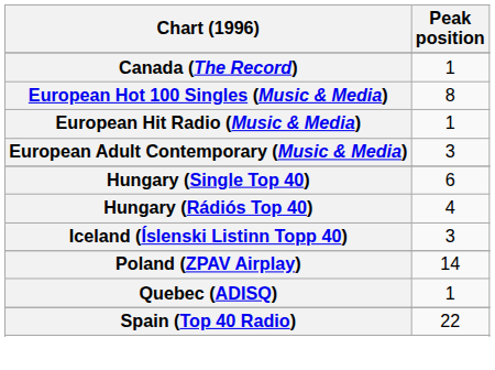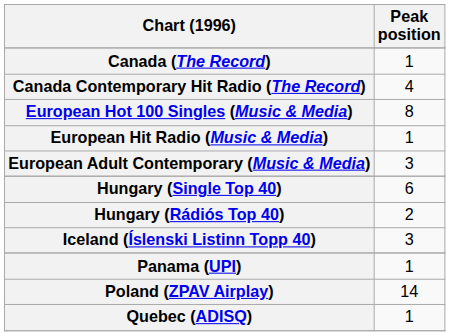 <table class="wikitable sortable plainrowheaders" style="text-align:center">
 <tr>
 <th scope="col">Chart (1996)</th>
 <th scope="col">Peak<br>position</th>
 </tr>
 <tr>
 </tr>
 <tr>
 </tr>
 <tr>
 </tr>
 <tr>
 </tr>
 <tr>
 </tr>
 <tr>
 </tr>
 <tr>
 <th scope="row">Canada (<em><a href='#'>The Record</a></em>)</th>
 <td>1</td>
+</tr>
+<tr>
+<th scope="row">Canada Contemporary Hit Radio (<em><a href='#'>The Record</a></em>)</th>
+<td>4</td>
 </tr>
 <tr>
 <th scope="row"><a href='#'>European Hot 100 Singles</a> (<em><a href='#'>Music & Media</a></em>)</th>
 <td>8</td>
 </tr>
 <tr>
 <th scope="row">European Hit Radio (<em><a href='#'>Music & Media</a></em>)</th>
 <td>1</td>
 </tr>
 <tr>
 <th scope="row">European Adult Contemporary (<em><a href='#'>Music & Media</a></em>)</th>
 <td>3</td>
 </tr>
 <tr>
 </tr>
 <tr>
 </tr>
 <tr>
 <th scope="row">Hungary (<a href='#'>Single Top 40</a>)</th>
 <td>6</td>
 </tr>
 <tr>
 <th scope="row">Hungary (<a href='#'>Rádiós Top 40</a>)</th>
-<td>4</td>
+<td>2</td>
 </tr>
 <tr>
 <th scope="row">Iceland (<a href='#'>Íslenski Listinn Topp 40</a>)</th>
 <td>3</td>
 </tr>
 <tr>
 </tr>
 <tr>
 </tr>
 <tr>
 </tr>
 <tr>
 </tr>
 <tr>
+<th scope="row">Panama (<a href='#'>UPI</a>)</th>
+<td>1</td>
+</tr>
+<tr>
 <th scope="row">Poland (<a href='#'>ZPAV Airplay</a>)</th>
 <td>14</td>
 </tr>
 <tr>
 <th scope="row">Quebec (<a href='#'>ADISQ</a>)</th>
 <td>1</td>
 </tr>
 <tr>
-</tr>
-<tr>
-<th scope="row">Spain (<a href='#'>Top 40 Radio</a>)</th>
-<td>22</td>
 </tr>
 <tr>
 </tr>
 <tr>
 </tr>
 <tr>
 </tr>
 <tr>
 </tr>
 <tr>
 </tr>
 <tr>
 </tr>
 <tr>
 </tr>
 <tr>
 </tr>
 <tr>
 </tr>
 </table>
